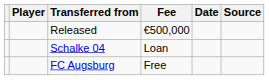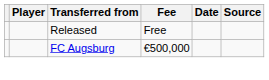 <table class="wikitable plainrowheaders sortable">
 <tr>
 <th></th>
 <th scope="col">Player</th>
 <th>Transferred from</th>
 <th style="width: 65px;">Fee</th>
 <th scope="col">Date</th>
 <th scope="col">Source</th>
 </tr>
 <tr>
 <td align="center"></td>
 <td></td>
 <td>Released</td>
-<td>€500,000</td>
-<td></td>
-<td></td>
-</tr>
-<tr>
-<td align="center"></td>
-<td></td>
-<td> <a href='#'>Schalke 04</a></td>
-<td>Loan</td>
+<td>Free</td>
 <td></td>
 <td></td>
 </tr>
 <tr>
 <td align="center"></td>
 <td></td>
 <td> <a href='#'>FC Augsburg</a></td>
-<td>Free</td>
+<td>€500,000</td>
 <td></td>
 <td></td>
 </tr>
 </table>
